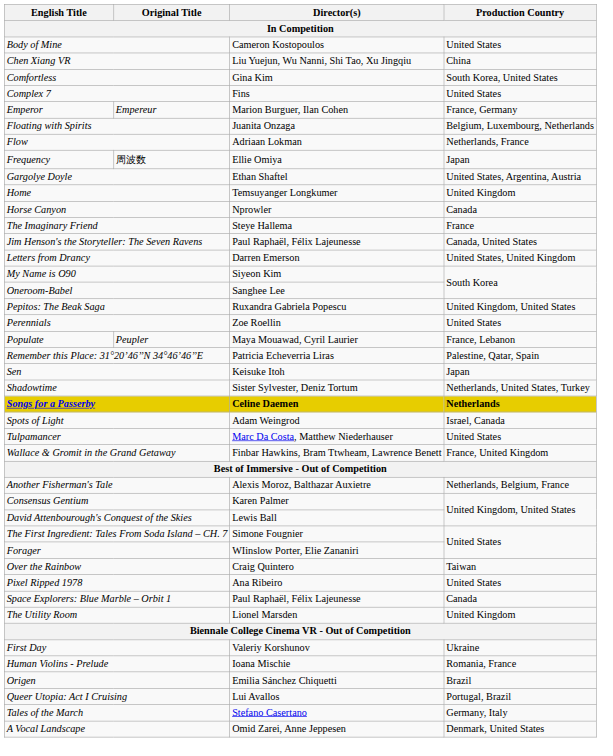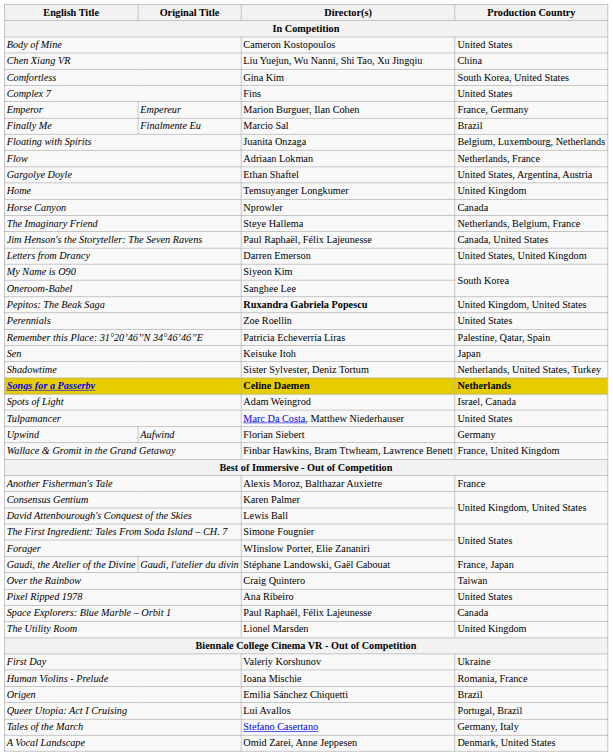 <table class="wikitable">
 <tr>
 <th>English Title</th>
 <th>Original Title</th>
 <th>Director(s)</th>
 <th>Production Country</th>
 </tr>
 <tr>
 <th colspan="4">In Competition</th>
 </tr>
 <tr>
 <td colspan="2"><em>Body of Mine</em></td>
 <td>Cameron Kostopoulos</td>
 <td>United States</td>
 </tr>
 <tr>
 <td colspan="2"><em>Chen Xiang VR</em></td>
 <td>Liu Yuejun, Wu Nanni, Shi Tao, Xu Jingqiu</td>
 <td>China</td>
 </tr>
 <tr>
 <td colspan="2"><em>Comfortless</em></td>
 <td>Gina Kim</td>
 <td>South Korea, United States</td>
 </tr>
 <tr>
 <td colspan="2"><em>Complex 7</em></td>
 <td>Fins</td>
 <td>United States</td>
 </tr>
 <tr>
 <td><em>Emperor</em></td>
 <td><em>Empereur</em></td>
 <td>Marion Burguer, Ilan Cohen</td>
 <td>France, Germany</td>
 </tr>
 <tr>
+<td><em>Finally Me</em></td>
+<td><em>Finalmente Eu</em></td>
+<td>Marcio Sal</td>
+<td>Brazil</td>
+</tr>
+<tr>
 <td colspan="2"><em>Floating with Spirits</em></td>
 <td>Juanita Onzaga</td>
 <td>Belgium, Luxembourg, Netherlands</td>
 </tr>
 <tr>
 <td colspan="2"><em>Flow</em></td>
 <td>Adriaan Lokman</td>
 <td>Netherlands, France</td>
-</tr>
-<tr>
-<td><em>Frequency</em></td>
-<td>周波数</td>
-<td>Ellie Omiya</td>
-<td>Japan</td>
 </tr>
 <tr>
 <td colspan="2"><em>Gargolye Doyle</em></td>
 <td>Ethan Shaftel</td>
 <td>United States, Argentina, Austria</td>
 </tr>
 <tr>
 <td colspan="2"><em>Home</em></td>
 <td>Temsuyanger Longkumer</td>
 <td>United Kingdom</td>
 </tr>
 <tr>
 <td colspan="2"><em>Horse Canyon</em></td>
 <td>Nprowler</td>
 <td>Canada</td>
 </tr>
 <tr>
 <td colspan="2"><em>The Imaginary Friend</em></td>
 <td>Steye Hallema</td>
-<td>France</td>
+<td>Netherlands, Belgium, France</td>
 </tr>
 <tr>
 <td colspan="2"><em>Jim Henson's the Storyteller: The Seven Ravens</em></td>
 <td>Paul Raphaël, Félix Lajeunesse</td>
 <td>Canada, United States</td>
 </tr>
 <tr>
 <td colspan="2"><em>Letters from Drancy</em></td>
 <td>Darren Emerson</td>
 <td>United States, United Kingdom</td>
 </tr>
 <tr>
 <td colspan="2"><em>My Name is O90</em></td>
 <td>Siyeon Kim</td>
 <td rowspan="2">South Korea</td>
 </tr>
 <tr>
 <td colspan="2"><em>Oneroom-Babel</em></td>
 <td>Sanghee Lee</td>
 </tr>
 <tr>
 <td colspan="2"><em>Pepitos: The Beak Saga</em></td>
-<td>Ruxandra Gabriela Popescu</td>
+<td><strong>Ruxandra Gabriela Popescu</strong></td>
 <td>United Kingdom, United States</td>
 </tr>
 <tr>
 <td colspan="2"><em>Perennials</em></td>
 <td>Zoe Roellin</td>
 <td>United States</td>
-</tr>
-<tr>
-<td><em>Populate</em></td>
-<td><em>Peupler</em></td>
-<td>Maya Mouawad, Cyril Laurier</td>
-<td>France, Lebanon</td>
 </tr>
 <tr>
 <td colspan="2"><em>Remember this Place: 31°20’46’’N 34°46’46’’E</em></td>
 <td>Patricia Echeverria Liras</td>
 <td>Palestine, Qatar, Spain</td>
 </tr>
 <tr>
 <td colspan="2"><em>Sen</em></td>
 <td>Keisuke Itoh</td>
 <td>Japan</td>
 </tr>
 <tr>
 <td colspan="2"><em>Shadowtime</em></td>
 <td>Sister Sylvester, Deniz Tortum</td>
 <td>Netherlands, United States, Turkey</td>
 </tr>
 <tr style="background:#E7CD00;">
 <td colspan="2"><strong><em><a href='#'>Songs for a Passerby</a></em></strong></td>
 <td><strong>Celine Daemen</strong></td>
 <td><strong>Netherlands</strong></td>
 </tr>
 <tr>
 <td colspan="2"><em>Spots of Light</em></td>
 <td>Adam Weingrod</td>
 <td>Israel, Canada</td>
 </tr>
 <tr>
 <td colspan="2"><em>Tulpamancer</em></td>
 <td><a href='#'>Marc Da Costa</a>, Matthew Niederhauser</td>
 <td>United States</td>
 </tr>
 <tr>
+<td><em>Upwind</em></td>
+<td><em>Aufwind</em></td>
+<td>Florian Siebert</td>
+<td>Germany</td>
+</tr>
+<tr>
 <td colspan="2"><em>Wallace & Gromit in the Grand Getaway</em></td>
 <td>Finbar Hawkins, Bram Ttwheam, Lawrence Benett</td>
 <td>France, United Kingdom</td>
 </tr>
 <tr>
 <th colspan="4">Best of Immersive - Out of Competition</th>
 </tr>
 <tr>
 <td colspan="2"><em>Another Fisherman's Tale</em></td>
 <td>Alexis Moroz, Balthazar Auxietre</td>
-<td>Netherlands, Belgium, France</td>
+<td>France</td>
 </tr>
 <tr>
 <td colspan="2"><em>Consensus Gentium</em></td>
 <td>Karen Palmer</td>
 <td rowspan="2">United Kingdom, United States</td>
 </tr>
 <tr>
 <td colspan="2"><em>David Attenbourough's Conquest of the Skies</em></td>
 <td>Lewis Ball</td>
 </tr>
 <tr>
 <td colspan="2"><em>The First Ingredient: Tales From Soda Island – CH. 7</em></td>
 <td>Simone Fougnier</td>
 <td rowspan="2">United States</td>
 </tr>
 <tr>
 <td colspan="2"><em>Forager</em></td>
 <td>WIinslow Porter, Elie Zananiri</td>
+</tr>
+<tr>
+<td><em>Gaudi, the Atelier of the Divine</em></td>
+<td><em>Gaudi, l'atelier du divin</em></td>
+<td>Stéphane Landowski, Gaël Cabouat</td>
+<td>France, Japan</td>
 </tr>
 <tr>
 <td colspan="2"><em>Over the Rainbow</em></td>
 <td>Craig Quintero</td>
 <td>Taiwan</td>
 </tr>
 <tr>
 <td colspan="2"><em>Pixel Ripped 1978</em></td>
 <td>Ana Ribeiro</td>
 <td>United States</td>
 </tr>
 <tr>
 <td colspan="2"><em>Space Explorers: Blue Marble – Orbit 1</em></td>
 <td>Paul Raphaël, Félix Lajeunesse</td>
 <td>Canada</td>
 </tr>
 <tr>
 <td colspan="2"><em>The Utility Room</em></td>
 <td>Lionel Marsden</td>
 <td>United Kingdom</td>
 </tr>
 <tr>
 <th colspan="4">Biennale College Cinema VR - Out of Competition</th>
 </tr>
 <tr>
 <td colspan="2"><em>First Day</em></td>
 <td>Valeriy Korshunov</td>
 <td>Ukraine</td>
 </tr>
 <tr>
 <td colspan="2"><em>Human Violins - Prelude</em></td>
 <td>Ioana Mischie</td>
 <td>Romania, France</td>
 </tr>
 <tr>
 <td colspan="2"><em>Origen</em></td>
 <td>Emilia Sánchez Chiquetti</td>
 <td>Brazil</td>
 </tr>
 <tr>
 <td colspan="2"><em>Queer Utopia: Act I Cruising</em></td>
 <td>Lui Avallos</td>
 <td>Portugal, Brazil</td>
 </tr>
 <tr>
 <td colspan="2"><em>Tales of the March</em></td>
 <td><a href='#'>Stefano Casertano</a></td>
 <td>Germany, Italy</td>
 </tr>
 <tr>
 <td colspan="2"><em>A Vocal Landscape</em></td>
 <td>Omid Zarei, Anne Jeppesen</td>
 <td>Denmark, United States</td>
 </tr>
 </table>
